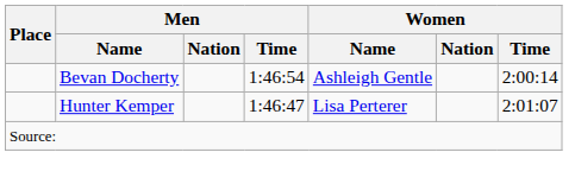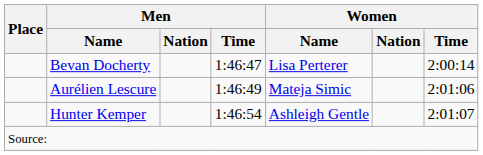 <table class="wikitable">
 <tr>
 <th rowspan="2">Place</th>
 <th colspan="3">Men</th>
 <th colspan="3">Women</th>
 </tr>
 <tr>
 <th>Name</th>
 <th>Nation</th>
 <th>Time</th>
 <th>Name</th>
 <th>Nation</th>
 <th>Time</th>
 </tr>
 <tr>
 <td align="center"></td>
 <td><a href='#'>Bevan Docherty</a></td>
 <td></td>
-<td>1:46:54</td>
-<td><a href='#'>Ashleigh Gentle</a></td>
+<td>1:46:47</td>
+<td><a href='#'>Lisa Perterer</a></td>
 <td></td>
 <td>2:00:14</td>
 </tr>
 <tr>
 <td align="center"></td>
+<td><a href='#'>Aurélien Lescure</a></td>
+<td></td>
+<td>1:46:49</td>
+<td><a href='#'>Mateja Simic</a></td>
+<td></td>
+<td>2:01:06</td>
+</tr>
+<tr>
+<td align="center"></td>
 <td><a href='#'>Hunter Kemper</a></td>
 <td></td>
-<td>1:46:47</td>
-<td><a href='#'>Lisa Perterer</a></td>
+<td>1:46:54</td>
+<td><a href='#'>Ashleigh Gentle</a></td>
 <td></td>
 <td>2:01:07</td>
 </tr>
 <tr>
 <td colspan="7"><small>Source:</small></td>
 </tr>
 </table>
